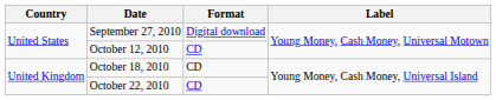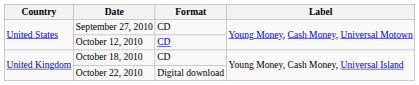 <table class="wikitable">
 <tr>
 <th>Country</th>
 <th>Date</th>
 <th>Format</th>
 <th>Label</th>
 </tr>
 <tr>
 <td rowspan="2"><a href='#'>United States</a></td>
 <td>September 27, 2010</td>
-<td><a href='#'>Digital download</a></td>
+<td>CD</td>
 <td rowspan="2"><a href='#'>Young Money</a>, <a href='#'>Cash Money</a>, <a href='#'>Universal Motown</a></td>
 </tr>
 <tr>
 <td>October 12, 2010</td>
 <td><a href='#'>CD</a></td>
 </tr>
 <tr>
 <td rowspan="2"><a href='#'>United Kingdom</a></td>
 <td>October 18, 2010</td>
 <td>CD</td>
 <td rowspan="2">Young Money, Cash Money, <a href='#'>Universal Island</a></td>
 </tr>
 <tr>
 <td>October 22, 2010</td>
-<td><a href='#'>CD</a></td>
+<td>Digital download</td>
 </tr>
 </table>
